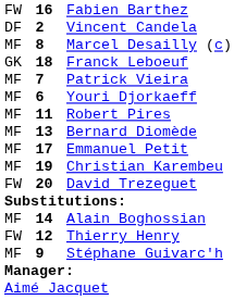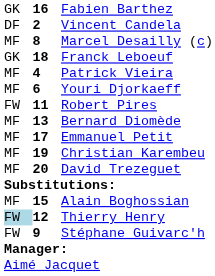 <table style="font-size: 90%" cellspacing="0" cellpadding="0">
 <tr>
 <th width="25"></th>
 <th width="25"></th>
 </tr>
 <tr>
-<td>FW</td>
+<td>GK</td>
 <td><strong>16</strong></td>
 <td><a href='#'>Fabien Barthez</a></td>
 </tr>
 <tr>
 <td>DF</td>
 <td><strong>2</strong></td>
 <td><a href='#'>Vincent Candela</a></td>
 </tr>
 <tr>
 <td>MF</td>
 <td><strong>8</strong></td>
 <td><a href='#'>Marcel Desailly</a> (<a href='#'>c</a>)</td>
 </tr>
 <tr>
 <td>GK</td>
 <td><strong>18</strong></td>
 <td><a href='#'>Franck Leboeuf</a></td>
 </tr>
 <tr>
 <td>MF</td>
-<td><strong>7</strong></td>
+<td><strong>4</strong></td>
 <td><a href='#'>Patrick Vieira</a></td>
 <td></td>
 </tr>
 <tr>
 <td>MF</td>
 <td><strong>6</strong></td>
 <td><a href='#'>Youri Djorkaeff</a></td>
 </tr>
 <tr>
-<td>MF</td>
+<td>FW</td>
 <td><strong>11</strong></td>
 <td><a href='#'>Robert Pires</a></td>
 <td></td>
 <td></td>
 </tr>
 <tr>
 <td>MF</td>
 <td><strong>13</strong></td>
 <td><a href='#'>Bernard Diomède</a></td>
 <td></td>
 </tr>
 <tr>
 <td>MF</td>
 <td><strong>17</strong></td>
 <td><a href='#'>Emmanuel Petit</a></td>
 <td></td>
 <td></td>
 </tr>
 <tr>
 <td>MF</td>
 <td><strong>19</strong></td>
 <td><a href='#'>Christian Karembeu</a></td>
 </tr>
 <tr>
-<td>FW</td>
+<td>MF</td>
 <td><strong>20</strong></td>
 <td><a href='#'>David Trezeguet</a></td>
 <td></td>
 <td></td>
 </tr>
 <tr>
 <td colspan=3><strong>Substitutions:</strong></td>
 </tr>
 <tr>
 <td>MF</td>
-<td><strong>14</strong></td>
+<td><strong>15</strong></td>
 <td><a href='#'>Alain Boghossian</a></td>
 <td></td>
 <td></td>
 </tr>
 <tr>
-<td>FW</td>
+<td style="background: lightblue;">FW</td>
 <td><strong>12</strong></td>
 <td><a href='#'>Thierry Henry</a></td>
 <td></td>
 <td></td>
 </tr>
 <tr>
-<td>MF</td>
+<td>FW</td>
 <td><strong>9</strong></td>
 <td><a href='#'>Stéphane Guivarc'h</a></td>
 <td></td>
 <td></td>
 </tr>
 <tr>
 <td colspan=3><strong>Manager:</strong></td>
 </tr>
 <tr>
 <td colspan="4"><a href='#'>Aimé Jacquet</a></td>
 </tr>
 </table>
